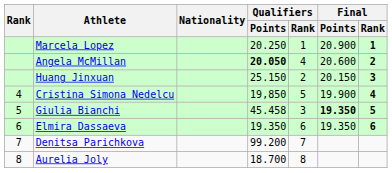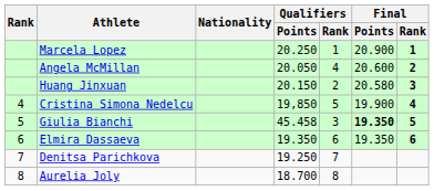 <table class="wikitable" style="text-align:center">
 <tr>
 <th rowspan="2">Rank</th>
 <th rowspan="2">Athlete</th>
 <th rowspan="2">Nationality</th>
 <th colspan="2">Qualifiers</th>
 <th colspan="2">Final</th>
 </tr>
 <tr>
 <th>Points</th>
 <th>Rank</th>
 <th>Points</th>
 <th>Rank</th>
 </tr>
 <tr bgcolor=ccffcc>
 <td></td>
 <td align=left><a href='#'>Marcela Lopez</a></td>
 <td align=left></td>
 <td>20.250</td>
 <td>1</td>
 <td>20.900</td>
 <td><strong>1</strong></td>
 </tr>
 <tr bgcolor=ccffcc>
 <td></td>
 <td align=left><a href='#'>Angela McMillan</a></td>
 <td align=left></td>
-<td><strong>20.050</strong></td>
+<td>20.050</td>
 <td>4</td>
 <td>20.600</td>
 <td><strong>2</strong></td>
 </tr>
 <tr bgcolor=ccffcc>
 <td></td>
 <td align=left><a href='#'>Huang Jinxuan</a></td>
 <td align=left></td>
-<td>25.150</td>
+<td>20.150</td>
 <td>2</td>
-<td>20.150</td>
+<td>20.580</td>
 <td><strong>3</strong></td>
 </tr>
 <tr bgcolor=ccffcc>
 <td>4</td>
 <td align=left><a href='#'>Cristina Simona Nedelcu</a></td>
 <td align=left></td>
 <td>19,850</td>
 <td>5</td>
 <td>19.900</td>
 <td><strong>4</strong></td>
 </tr>
 <tr bgcolor=ccffcc>
 <td>5</td>
 <td align=left><a href='#'>Giulia Bianchi</a></td>
 <td align=left></td>
 <td>45.458</td>
 <td>3</td>
 <td><strong>19.350</strong></td>
 <td><strong>5</strong></td>
 </tr>
 <tr bgcolor=ccffcc>
 <td>6</td>
 <td align=left><a href='#'>Elmira Dassaeva</a></td>
 <td align=left></td>
 <td>19.350</td>
 <td>6</td>
 <td>19.350</td>
 <td><strong>6</strong></td>
 </tr>
 <tr>
 <td>7</td>
 <td align=left><a href='#'>Denitsa Parichkova</a></td>
 <td align=left></td>
-<td>99.200</td>
+<td>19.250</td>
 <td>7</td>
 <td></td>
 <td></td>
 </tr>
 <tr>
 <td>8</td>
 <td align=left><a href='#'>Aurelia Joly</a></td>
 <td align=left></td>
 <td>18.700</td>
 <td>8</td>
 <td></td>
 <td></td>
 </tr>
 </table>
